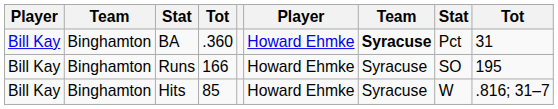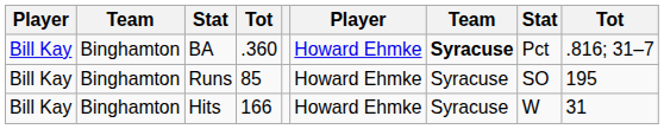 <table class="wikitable">
 <tr>
 <th>Player</th>
 <th>Team</th>
 <th>Stat</th>
 <th>Tot</th>
 <th></th>
 <th>Player</th>
 <th>Team</th>
 <th>Stat</th>
 <th>Tot</th>
 </tr>
 <tr>
 <td><a href='#'>Bill Kay</a></td>
 <td>Binghamton</td>
 <td>BA</td>
 <td>.360</td>
 <td></td>
 <td><a href='#'>Howard Ehmke</a></td>
 <td><strong>Syracuse</strong></td>
 <td>Pct</td>
-<td>31</td>
+<td>.816; 31–7</td>
 </tr>
 <tr>
 <td>Bill Kay</td>
 <td>Binghamton</td>
 <td>Runs</td>
-<td>166</td>
+<td>85</td>
 <td></td>
 <td>Howard Ehmke</td>
 <td>Syracuse</td>
 <td>SO</td>
 <td>195</td>
 </tr>
 <tr>
 <td>Bill Kay</td>
 <td>Binghamton</td>
 <td>Hits</td>
-<td>85</td>
+<td>166</td>
 <td></td>
 <td>Howard Ehmke</td>
 <td>Syracuse</td>
 <td>W</td>
-<td>.816; 31–7</td>
+<td>31</td>
 </tr>
 </table>
